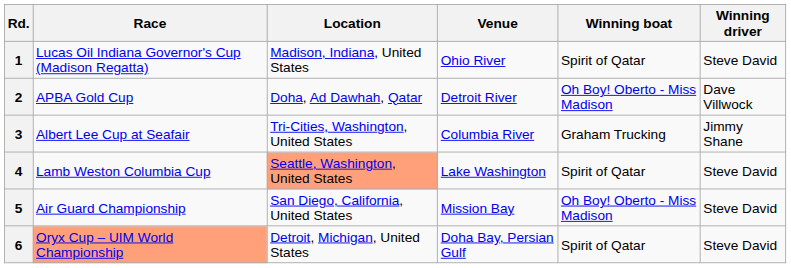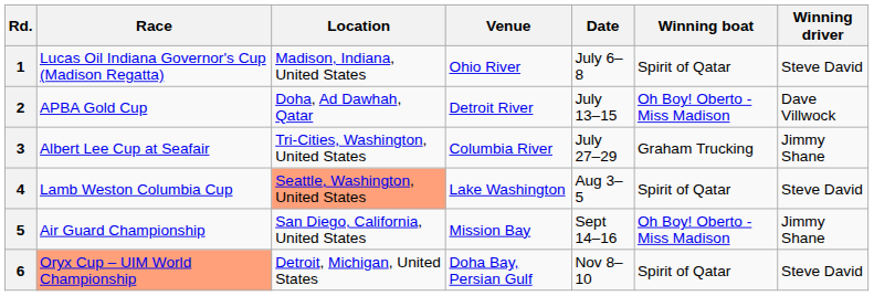 <table class="wikitable sortable" style="font-size: 95%">
 <tr style="background:#CCCCCC;">
 <th>Rd.</th>
 <th>Race</th>
 <th>Location</th>
 <th>Venue</th>
+<th>Date</th>
 <th>Winning boat</th>
 <th>Winning driver</th>
 </tr>
 <tr>
 <th>1</th>
 <td><a href='#'>Lucas Oil Indiana Governor's Cup (Madison Regatta)</a></td>
 <td><a href='#'>Madison, Indiana</a>, United States</td>
 <td><a href='#'>Ohio River</a></td>
+<td>July 6–8</td>
 <td>Spirit of Qatar</td>
 <td>Steve David</td>
 </tr>
 <tr>
 <th>2</th>
 <td><a href='#'>APBA Gold Cup</a></td>
 <td><a href='#'>Doha</a>, <a href='#'>Ad Dawhah</a>, <a href='#'>Qatar</a></td>
 <td><a href='#'>Detroit River</a></td>
+<td>July 13–15</td>
 <td><a href='#'>Oh Boy! Oberto - Miss Madison</a></td>
 <td>Dave Villwock</td>
 </tr>
 <tr>
 <th>3</th>
 <td><a href='#'>Albert Lee Cup at Seafair</a></td>
 <td><a href='#'>Tri-Cities, Washington</a>, United States</td>
 <td><a href='#'>Columbia River</a></td>
+<td>July 27–29</td>
 <td>Graham Trucking</td>
 <td>Jimmy Shane</td>
 </tr>
 <tr>
 <th>4</th>
 <td><a href='#'>Lamb Weston Columbia Cup</a></td>
 <td style="background: lightsalmon;"><a href='#'>Seattle, Washington</a>, United States</td>
 <td><a href='#'>Lake Washington</a></td>
+<td>Aug 3–5</td>
 <td>Spirit of Qatar</td>
 <td>Steve David</td>
 </tr>
 <tr>
 <th>5</th>
 <td><a href='#'>Air Guard Championship</a></td>
 <td><a href='#'>San Diego, California</a>, United States</td>
 <td><a href='#'>Mission Bay</a></td>
+<td>Sept 14–16</td>
 <td><a href='#'>Oh Boy! Oberto - Miss Madison</a></td>
-<td>Steve David</td>
+<td>Jimmy Shane</td>
 </tr>
 <tr>
 <th>6</th>
 <td style="background: lightsalmon;"><a href='#'>Oryx Cup – UIM World Championship</a></td>
 <td><a href='#'>Detroit</a>, <a href='#'>Michigan</a>, United States</td>
 <td><a href='#'>Doha Bay, Persian Gulf</a></td>
+<td>Nov 8–10</td>
 <td>Spirit of Qatar</td>
 <td>Steve David</td>
 </tr>
 </table>
